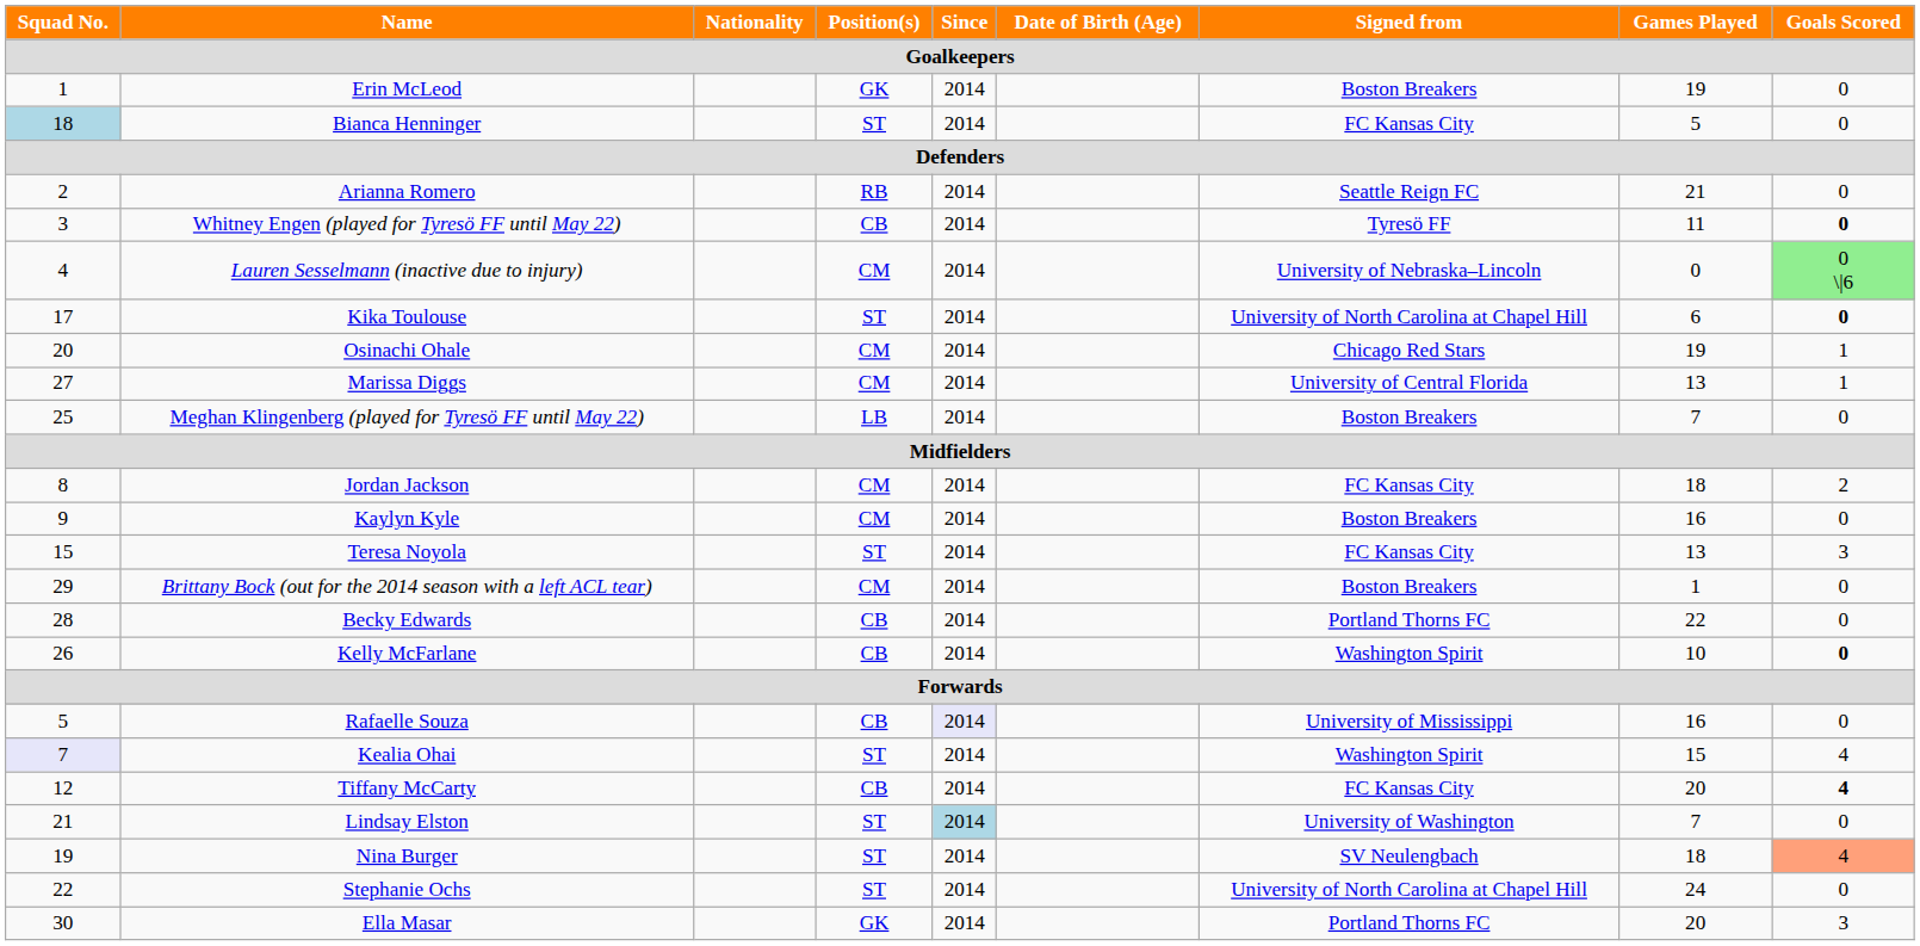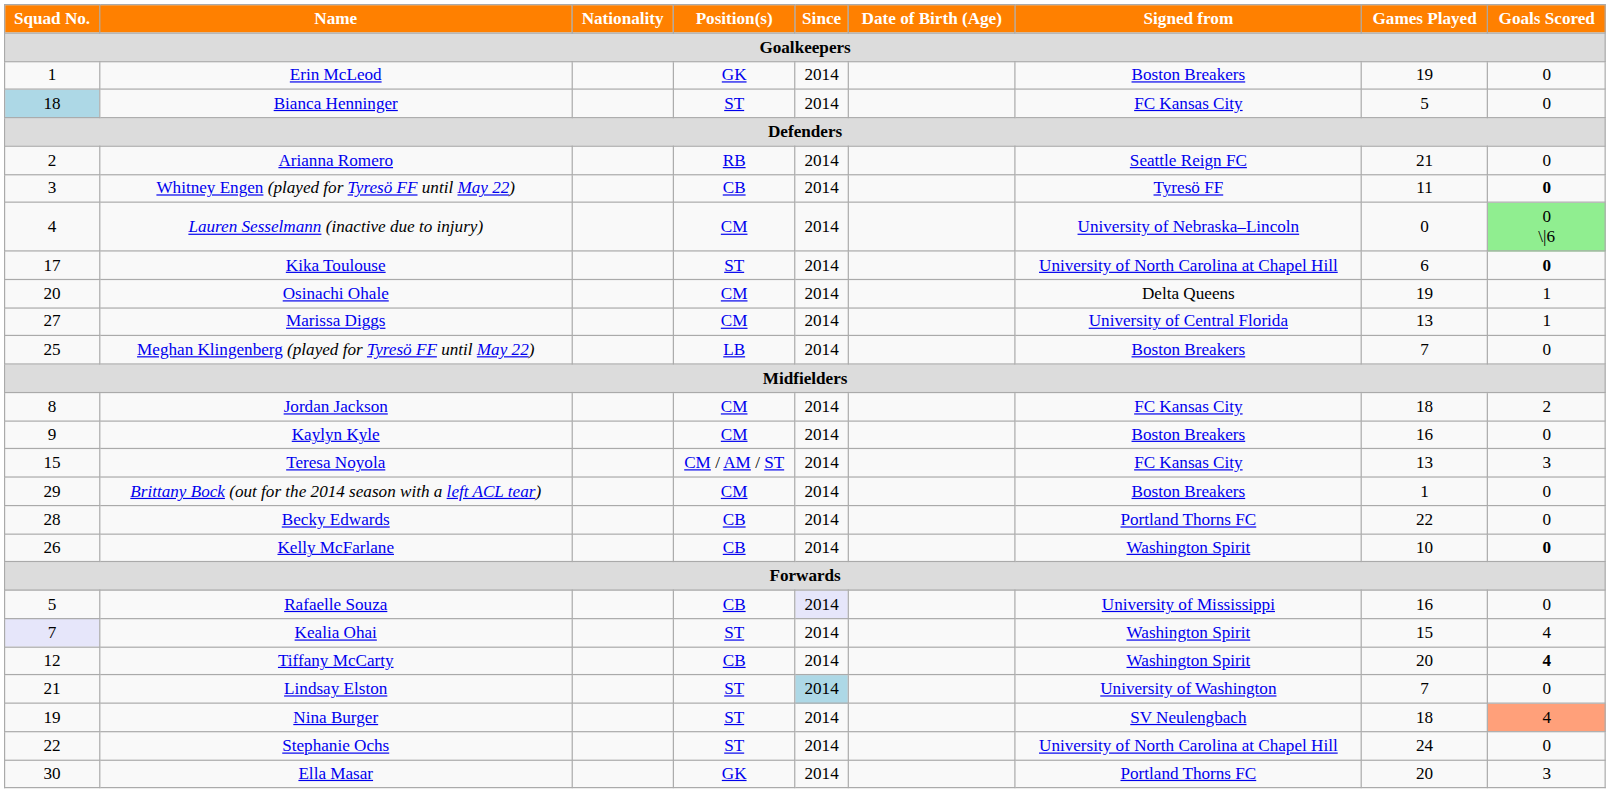 <table class="wikitable" style="text-align:center; font-size:90%; width:85%;">
 <tr>
 <th style="background:#FF8000; color:white; text-align:center;">Squad No.</th>
 <th style="background:#FF8000; color:white; text-align:center;">Name</th>
 <th style="background:#FF8000; color:white; text-align:center;">Nationality</th>
 <th style="background:#FF8000; color:white; text-align:center;">Position(s)</th>
 <th style="background:#FF8000; color:white; text-align:center;">Since</th>
 <th style="background:#FF8000; color:white; text-align:center;">Date of Birth (Age)</th>
 <th style="background:#FF8000; color:white; text-align:center;">Signed from</th>
 <th style="background:#FF8000; color:white; text-align:center;">Games Played</th>
 <th style="background:#FF8000; color:white; text-align:center;">Goals Scored</th>
 </tr>
 <tr>
 <th colspan="9" style="background:#dcdcdc; text-align:center;">Goalkeepers</th>
 </tr>
 <tr>
 <td>1</td>
 <td><a href='#'>Erin McLeod</a></td>
 <td></td>
 <td><a href='#'>GK</a></td>
 <td>2014</td>
 <td></td>
 <td> <a href='#'>Boston Breakers</a></td>
 <td>19</td>
 <td>0</td>
 </tr>
 <tr>
 <td style="background: lightblue;">18</td>
 <td><a href='#'>Bianca Henninger</a></td>
 <td></td>
 <td><a href='#'>ST</a></td>
 <td>2014</td>
 <td></td>
 <td> <a href='#'>FC Kansas City</a></td>
 <td>5</td>
 <td>0</td>
 </tr>
 <tr>
 <th colspan="9" style="background:#dcdcdc; text-align:center;">Defenders</th>
 </tr>
 <tr>
 <td>2</td>
 <td><a href='#'>Arianna Romero</a></td>
 <td></td>
 <td><a href='#'>RB</a></td>
 <td>2014</td>
 <td></td>
 <td> <a href='#'>Seattle Reign FC</a></td>
 <td>21</td>
 <td>0</td>
 </tr>
 <tr>
 <td>3</td>
 <td><a href='#'>Whitney Engen</a> <em>(played for <a href='#'>Tyresö FF</a> until <a href='#'>May 22</a>)</em></td>
 <td></td>
 <td><a href='#'>CB</a></td>
 <td>2014</td>
 <td></td>
 <td> <a href='#'>Tyresö FF</a></td>
 <td>11</td>
 <td><strong>0</strong></td>
 </tr>
 <tr>
 <td>4</td>
 <td><em><a href='#'>Lauren Sesselmann</a> (inactive due to injury)</em></td>
 <td></td>
 <td><a href='#'>CM</a></td>
 <td>2014</td>
 <td></td>
 <td> <a href='#'>University of Nebraska–Lincoln</a></td>
 <td>0</td>
 <td style="background: lightgreen;">0<br>\|6</td>
 </tr>
 <tr>
 <td>17</td>
 <td><a href='#'>Kika Toulouse</a></td>
 <td></td>
 <td><a href='#'>ST</a></td>
 <td>2014</td>
 <td></td>
 <td> <a href='#'>University of North Carolina at Chapel Hill</a></td>
 <td>6</td>
 <td><strong>0</strong></td>
 </tr>
 <tr>
 <td>20</td>
 <td><a href='#'>Osinachi Ohale</a></td>
 <td></td>
 <td><a href='#'>CM</a></td>
 <td>2014</td>
 <td></td>
-<td> <a href='#'>Chicago Red Stars</a></td>
+<td> Delta Queens</td>
 <td>19</td>
 <td>1</td>
 </tr>
 <tr>
 <td>27</td>
 <td><a href='#'>Marissa Diggs</a></td>
 <td></td>
 <td><a href='#'>CM</a></td>
 <td>2014</td>
 <td></td>
 <td> <a href='#'>University of Central Florida</a></td>
 <td>13</td>
 <td>1</td>
 </tr>
 <tr>
 <td>25</td>
 <td><a href='#'>Meghan Klingenberg</a> <em>(played for <a href='#'>Tyresö FF</a> until <a href='#'>May 22</a>)</em></td>
 <td></td>
 <td><a href='#'>LB</a></td>
 <td>2014</td>
 <td></td>
 <td> <a href='#'>Boston Breakers</a></td>
 <td>7</td>
 <td>0</td>
 </tr>
 <tr>
 <th colspan="9" style="background:#dcdcdc; text-align:center;">Midfielders</th>
 </tr>
 <tr>
 <td>8</td>
 <td><a href='#'>Jordan Jackson</a></td>
 <td></td>
 <td><a href='#'>CM</a></td>
 <td>2014</td>
 <td></td>
 <td> <a href='#'>FC Kansas City</a></td>
 <td>18</td>
 <td>2</td>
 </tr>
 <tr>
 <td>9</td>
 <td><a href='#'>Kaylyn Kyle</a></td>
 <td></td>
 <td><a href='#'>CM</a></td>
 <td>2014</td>
 <td></td>
 <td> <a href='#'>Boston Breakers</a></td>
 <td>16</td>
 <td>0</td>
 </tr>
 <tr>
 <td>15</td>
 <td><a href='#'>Teresa Noyola</a></td>
 <td></td>
-<td><a href='#'>ST</a></td>
+<td><a href='#'>CM</a> / <a href='#'>AM</a> / <a href='#'>ST</a></td>
 <td>2014</td>
 <td></td>
 <td> <a href='#'>FC Kansas City</a></td>
 <td>13</td>
 <td>3</td>
 </tr>
 <tr>
 <td>29</td>
 <td><em><a href='#'>Brittany Bock</a> (out for the 2014 season with a <a href='#'>left ACL tear</a>)</em></td>
 <td></td>
 <td><a href='#'>CM</a></td>
 <td>2014</td>
 <td></td>
 <td> <a href='#'>Boston Breakers</a></td>
 <td>1</td>
 <td>0</td>
 </tr>
 <tr>
 <td>28</td>
 <td><a href='#'>Becky Edwards</a></td>
 <td></td>
 <td><a href='#'>CB</a></td>
 <td>2014</td>
 <td></td>
 <td> <a href='#'>Portland Thorns FC</a></td>
 <td>22</td>
 <td>0</td>
 </tr>
 <tr>
 <td>26</td>
 <td><a href='#'>Kelly McFarlane</a></td>
 <td></td>
 <td><a href='#'>CB</a></td>
 <td>2014</td>
 <td></td>
 <td> <a href='#'>Washington Spirit</a></td>
 <td>10</td>
 <td><strong>0</strong></td>
 </tr>
 <tr>
 <th colspan="9" style="background:#dcdcdc; text-align:center;">Forwards</th>
 </tr>
 <tr>
 <td>5</td>
 <td><a href='#'>Rafaelle Souza</a></td>
 <td></td>
 <td><a href='#'>CB</a></td>
 <td style="background: lavender;">2014</td>
 <td></td>
 <td> <a href='#'>University of Mississippi</a></td>
 <td>16</td>
 <td>0</td>
 </tr>
 <tr>
 <td style="background: lavender;">7</td>
 <td><a href='#'>Kealia Ohai</a></td>
 <td></td>
 <td><a href='#'>ST</a></td>
 <td>2014</td>
 <td></td>
 <td> <a href='#'>Washington Spirit</a></td>
 <td>15</td>
 <td>4</td>
 </tr>
 <tr>
 <td>12</td>
 <td><a href='#'>Tiffany McCarty</a></td>
 <td></td>
 <td><a href='#'>CB</a></td>
 <td>2014</td>
 <td></td>
-<td> <a href='#'>FC Kansas City</a></td>
+<td> <a href='#'>Washington Spirit</a></td>
 <td>20</td>
 <td><strong>4</strong></td>
 </tr>
 <tr>
 <td>21</td>
 <td><a href='#'>Lindsay Elston</a></td>
 <td></td>
 <td><a href='#'>ST</a></td>
 <td style="background: lightblue;">2014</td>
 <td></td>
 <td> <a href='#'>University of Washington</a></td>
 <td>7</td>
 <td>0</td>
 </tr>
 <tr>
 <td>19</td>
 <td><a href='#'>Nina Burger</a></td>
 <td></td>
 <td><a href='#'>ST</a></td>
 <td>2014</td>
 <td></td>
 <td> <a href='#'>SV Neulengbach</a></td>
 <td>18</td>
 <td style="background: lightsalmon;">4</td>
 </tr>
 <tr>
 <td>22</td>
 <td><a href='#'>Stephanie Ochs</a></td>
 <td></td>
 <td><a href='#'>ST</a></td>
 <td>2014</td>
 <td></td>
 <td> <a href='#'>University of North Carolina at Chapel Hill</a></td>
 <td>24</td>
 <td>0</td>
 </tr>
 <tr>
 <td>30</td>
 <td><a href='#'>Ella Masar</a></td>
 <td></td>
 <td><a href='#'>GK</a></td>
 <td>2014</td>
 <td></td>
 <td> <a href='#'>Portland Thorns FC</a></td>
 <td>20</td>
 <td>3</td>
 </tr>
 </table>
